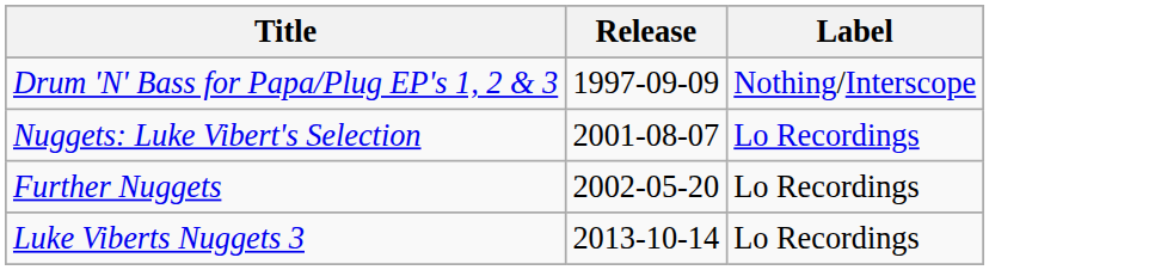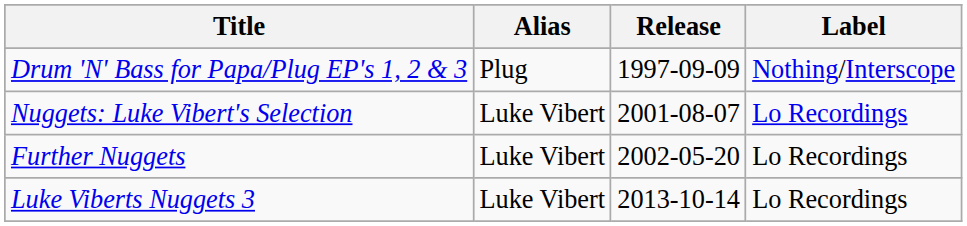 <table class="wikitable sortable" style="font-size: 95%">
 <tr>
 <th align="left">Title</th>
+<th align="left">Alias</th>
 <th align="left">Release</th>
 <th align="left">Label</th>
 </tr>
 <tr>
 <td align="left"><em><a href='#'>Drum 'N' Bass for Papa/Plug EP's 1, 2 & 3</a></em></td>
+<td align="left">Plug</td>
 <td align="left">1997-09-09</td>
 <td align="left"><a href='#'>Nothing</a>/<a href='#'>Interscope</a></td>
 </tr>
 <tr>
 <td align="left"><em><a href='#'>Nuggets: Luke Vibert's Selection</a></em></td>
+<td align="left">Luke Vibert</td>
 <td align="left">2001-08-07</td>
 <td align="left"><a href='#'>Lo Recordings</a></td>
 </tr>
 <tr>
 <td align="left"><em><a href='#'>Further Nuggets</a></em></td>
+<td align="left">Luke Vibert</td>
 <td align="left">2002-05-20</td>
 <td align="left">Lo Recordings</td>
 </tr>
 <tr>
 <td align="left"><em><a href='#'>Luke Viberts Nuggets 3</a></em></td>
+<td align="left">Luke Vibert</td>
 <td align="left">2013-10-14</td>
 <td align="left">Lo Recordings </td>
 </tr>
 </table>
